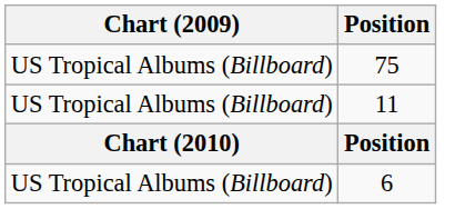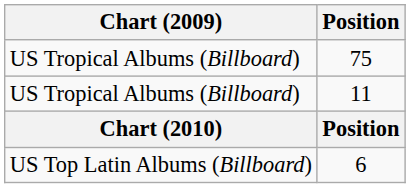 <table class="wikitable">
 <tr>
 <th>Chart (2009)</th>
 <th>Position</th>
 </tr>
 <tr>
 <td>US Tropical Albums (<em>Billboard</em>)</td>
 <td style="text-align:center;">75</td>
 </tr>
 <tr>
 <td>US Tropical Albums (<em>Billboard</em>)</td>
 <td style="text-align:center;">11</td>
 </tr>
 <tr>
 <th>Chart (2010)</th>
 <th>Position</th>
 </tr>
 <tr>
-<td>US Tropical Albums (<em>Billboard</em>)</td>
+<td>US Top Latin Albums (<em>Billboard</em>)</td>
 <td style="text-align:center;">6</td>
 </tr>
 </table>
